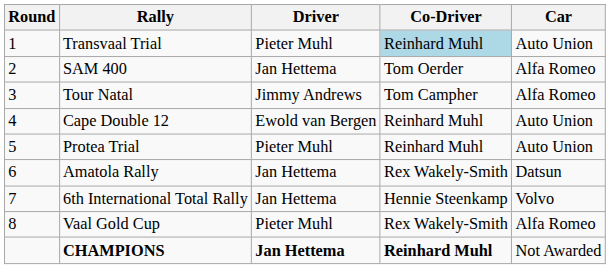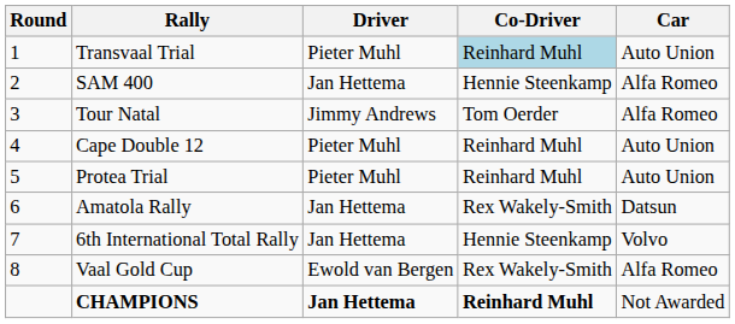 <table class="wikitable">
 <tr>
 <th>Round</th>
 <th>Rally</th>
 <th>Driver</th>
 <th>Co-Driver</th>
 <th>Car</th>
 </tr>
 <tr>
 <td>1</td>
 <td>Transvaal Trial</td>
 <td>Pieter Muhl</td>
 <td style="background: lightblue;">Reinhard Muhl</td>
 <td>Auto Union</td>
 </tr>
 <tr>
 <td>2</td>
 <td>SAM 400</td>
 <td>Jan Hettema</td>
-<td>Tom Oerder</td>
+<td>Hennie Steenkamp</td>
 <td>Alfa Romeo</td>
 </tr>
 <tr>
 <td>3</td>
 <td>Tour Natal</td>
 <td>Jimmy Andrews</td>
-<td>Tom Campher</td>
+<td>Tom Oerder</td>
 <td>Alfa Romeo</td>
 </tr>
 <tr>
 <td>4</td>
 <td>Cape Double 12</td>
-<td>Ewold van Bergen</td>
+<td>Pieter Muhl</td>
 <td>Reinhard Muhl</td>
 <td>Auto Union</td>
 </tr>
 <tr>
 <td>5</td>
 <td>Protea Trial</td>
 <td>Pieter Muhl</td>
 <td>Reinhard Muhl</td>
 <td>Auto Union</td>
 </tr>
 <tr>
 <td>6</td>
 <td>Amatola Rally</td>
 <td>Jan Hettema</td>
 <td>Rex Wakely-Smith</td>
 <td>Datsun</td>
 </tr>
 <tr>
 <td>7</td>
 <td>6th International Total Rally</td>
 <td>Jan Hettema</td>
 <td>Hennie Steenkamp</td>
 <td>Volvo</td>
 </tr>
 <tr>
 <td>8</td>
 <td>Vaal Gold Cup</td>
-<td>Pieter Muhl</td>
+<td>Ewold van Bergen</td>
 <td>Rex Wakely-Smith</td>
 <td>Alfa Romeo</td>
 </tr>
 <tr>
 <td></td>
 <td><strong>CHAMPIONS</strong></td>
 <td><strong>Jan Hettema</strong></td>
 <td><strong>Reinhard Muhl</strong></td>
 <td>Not Awarded</td>
 </tr>
 </table>
